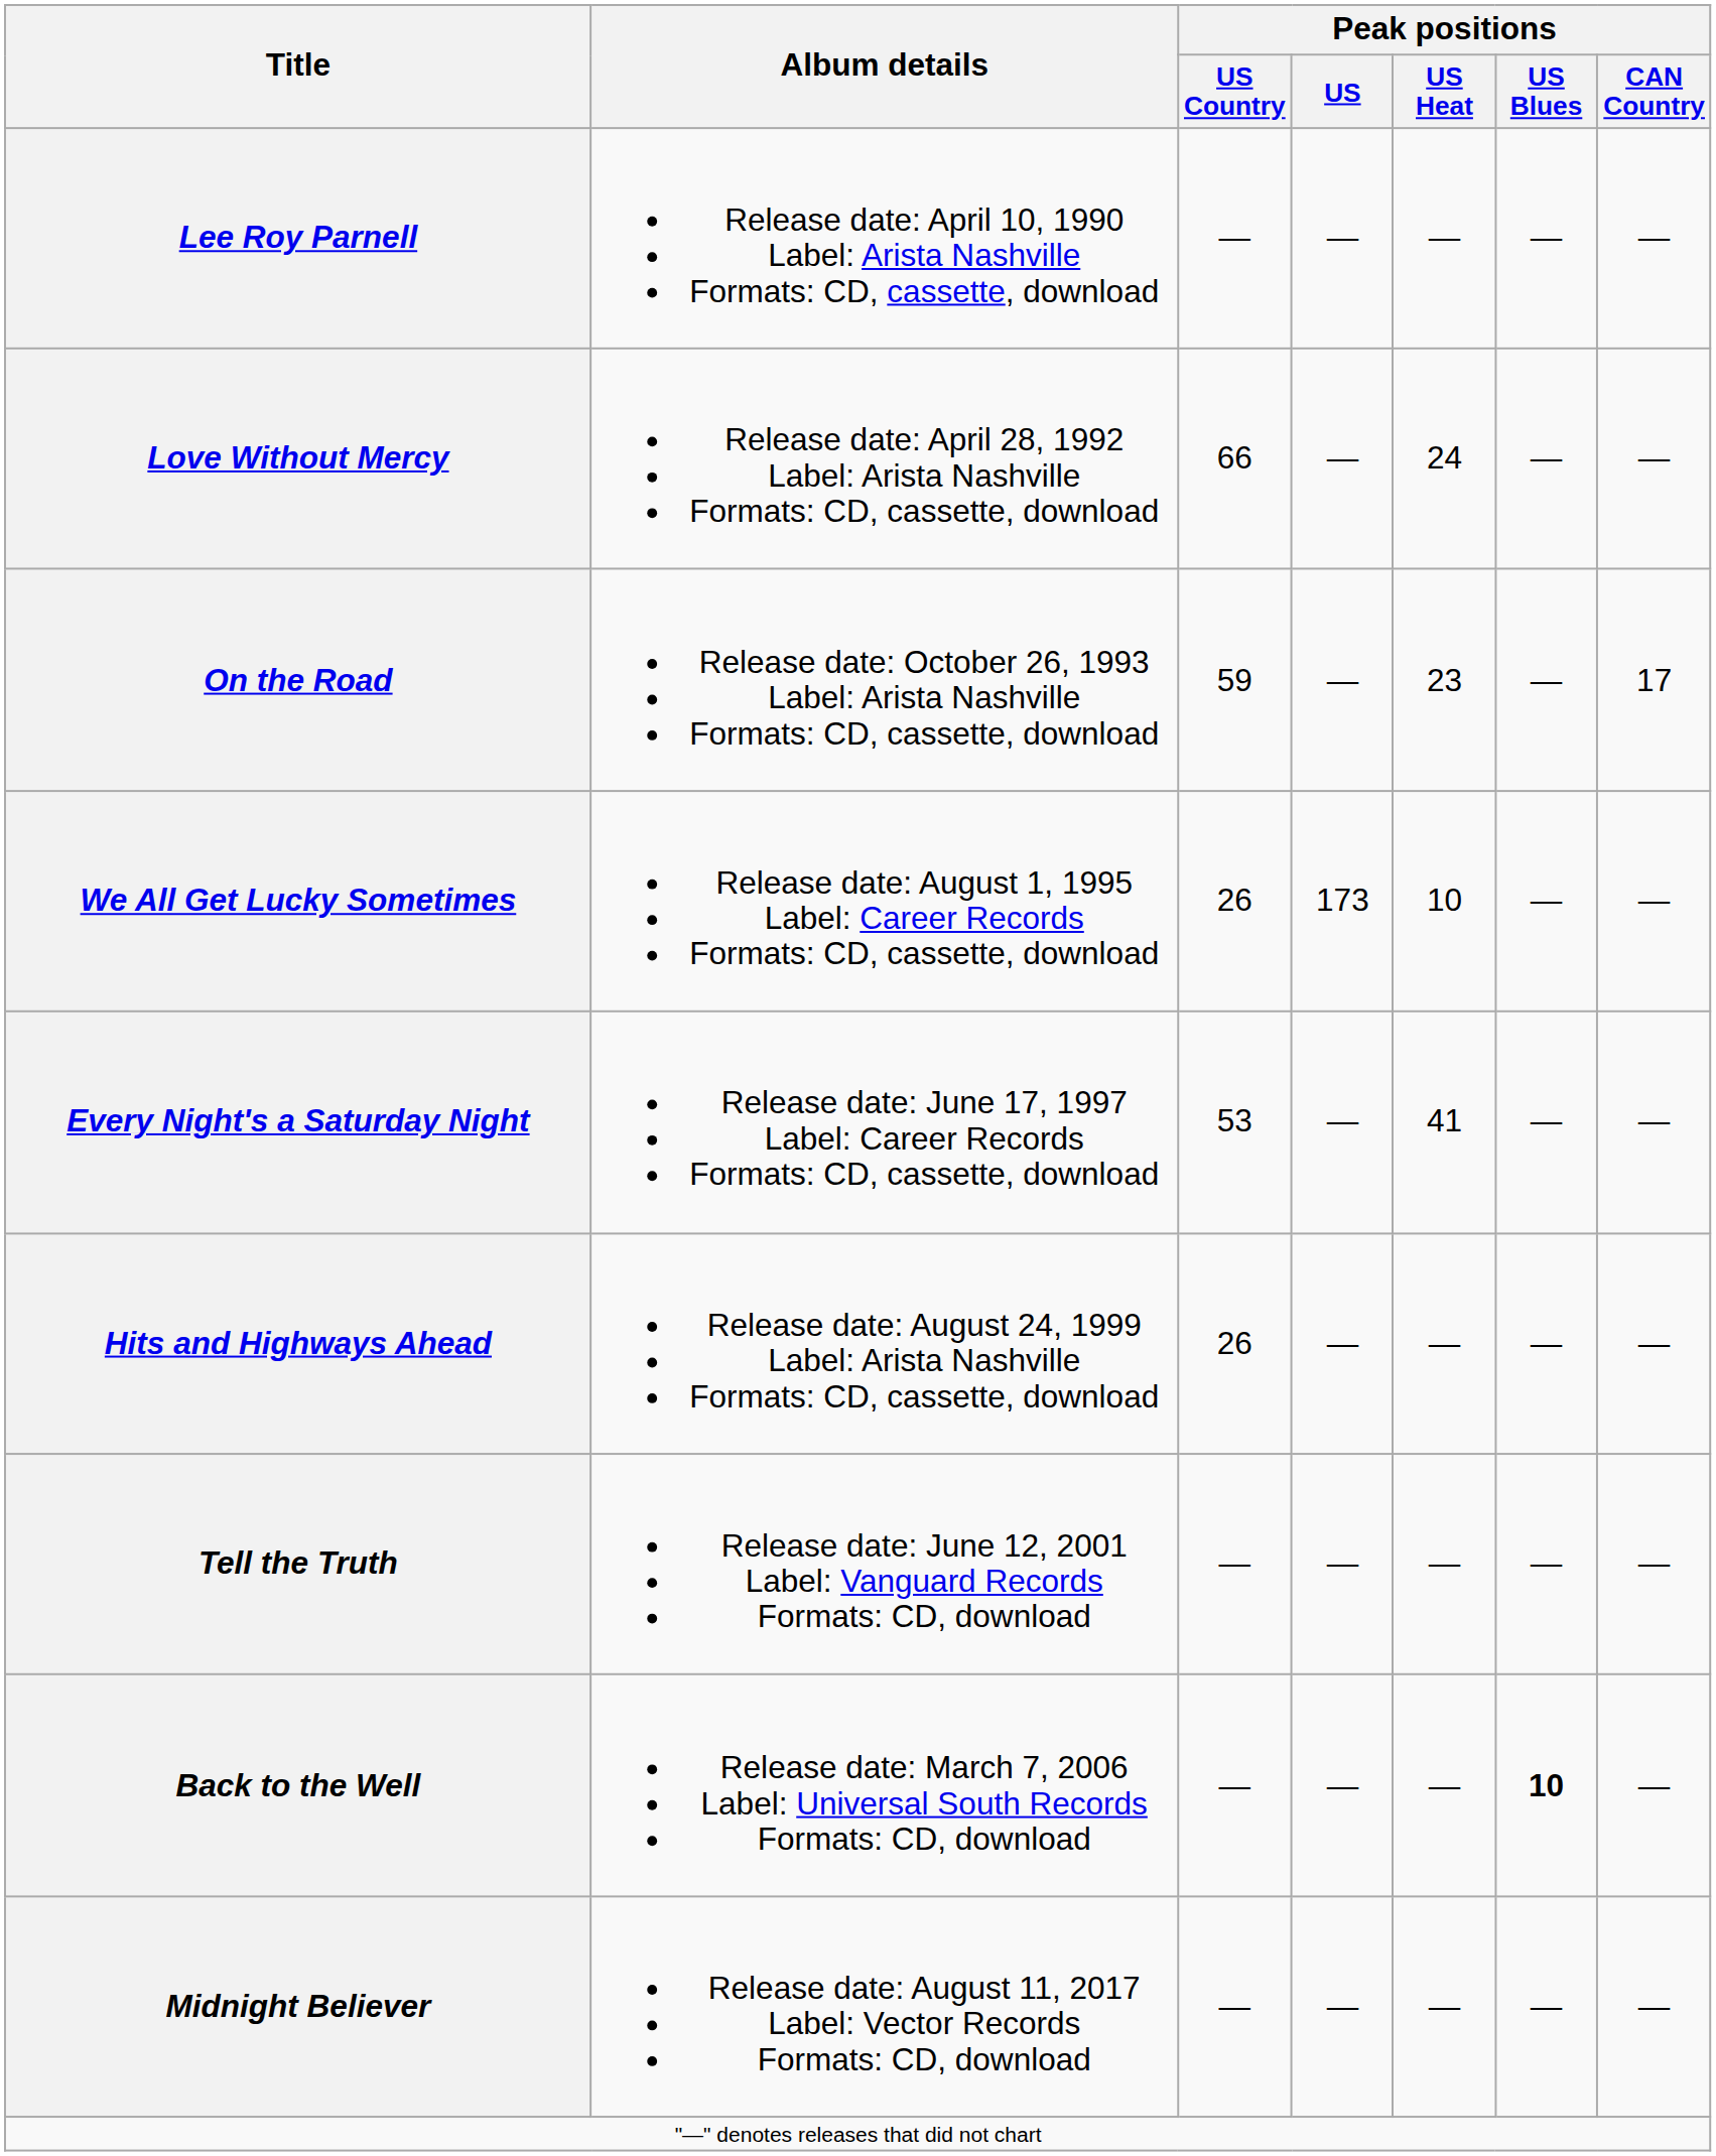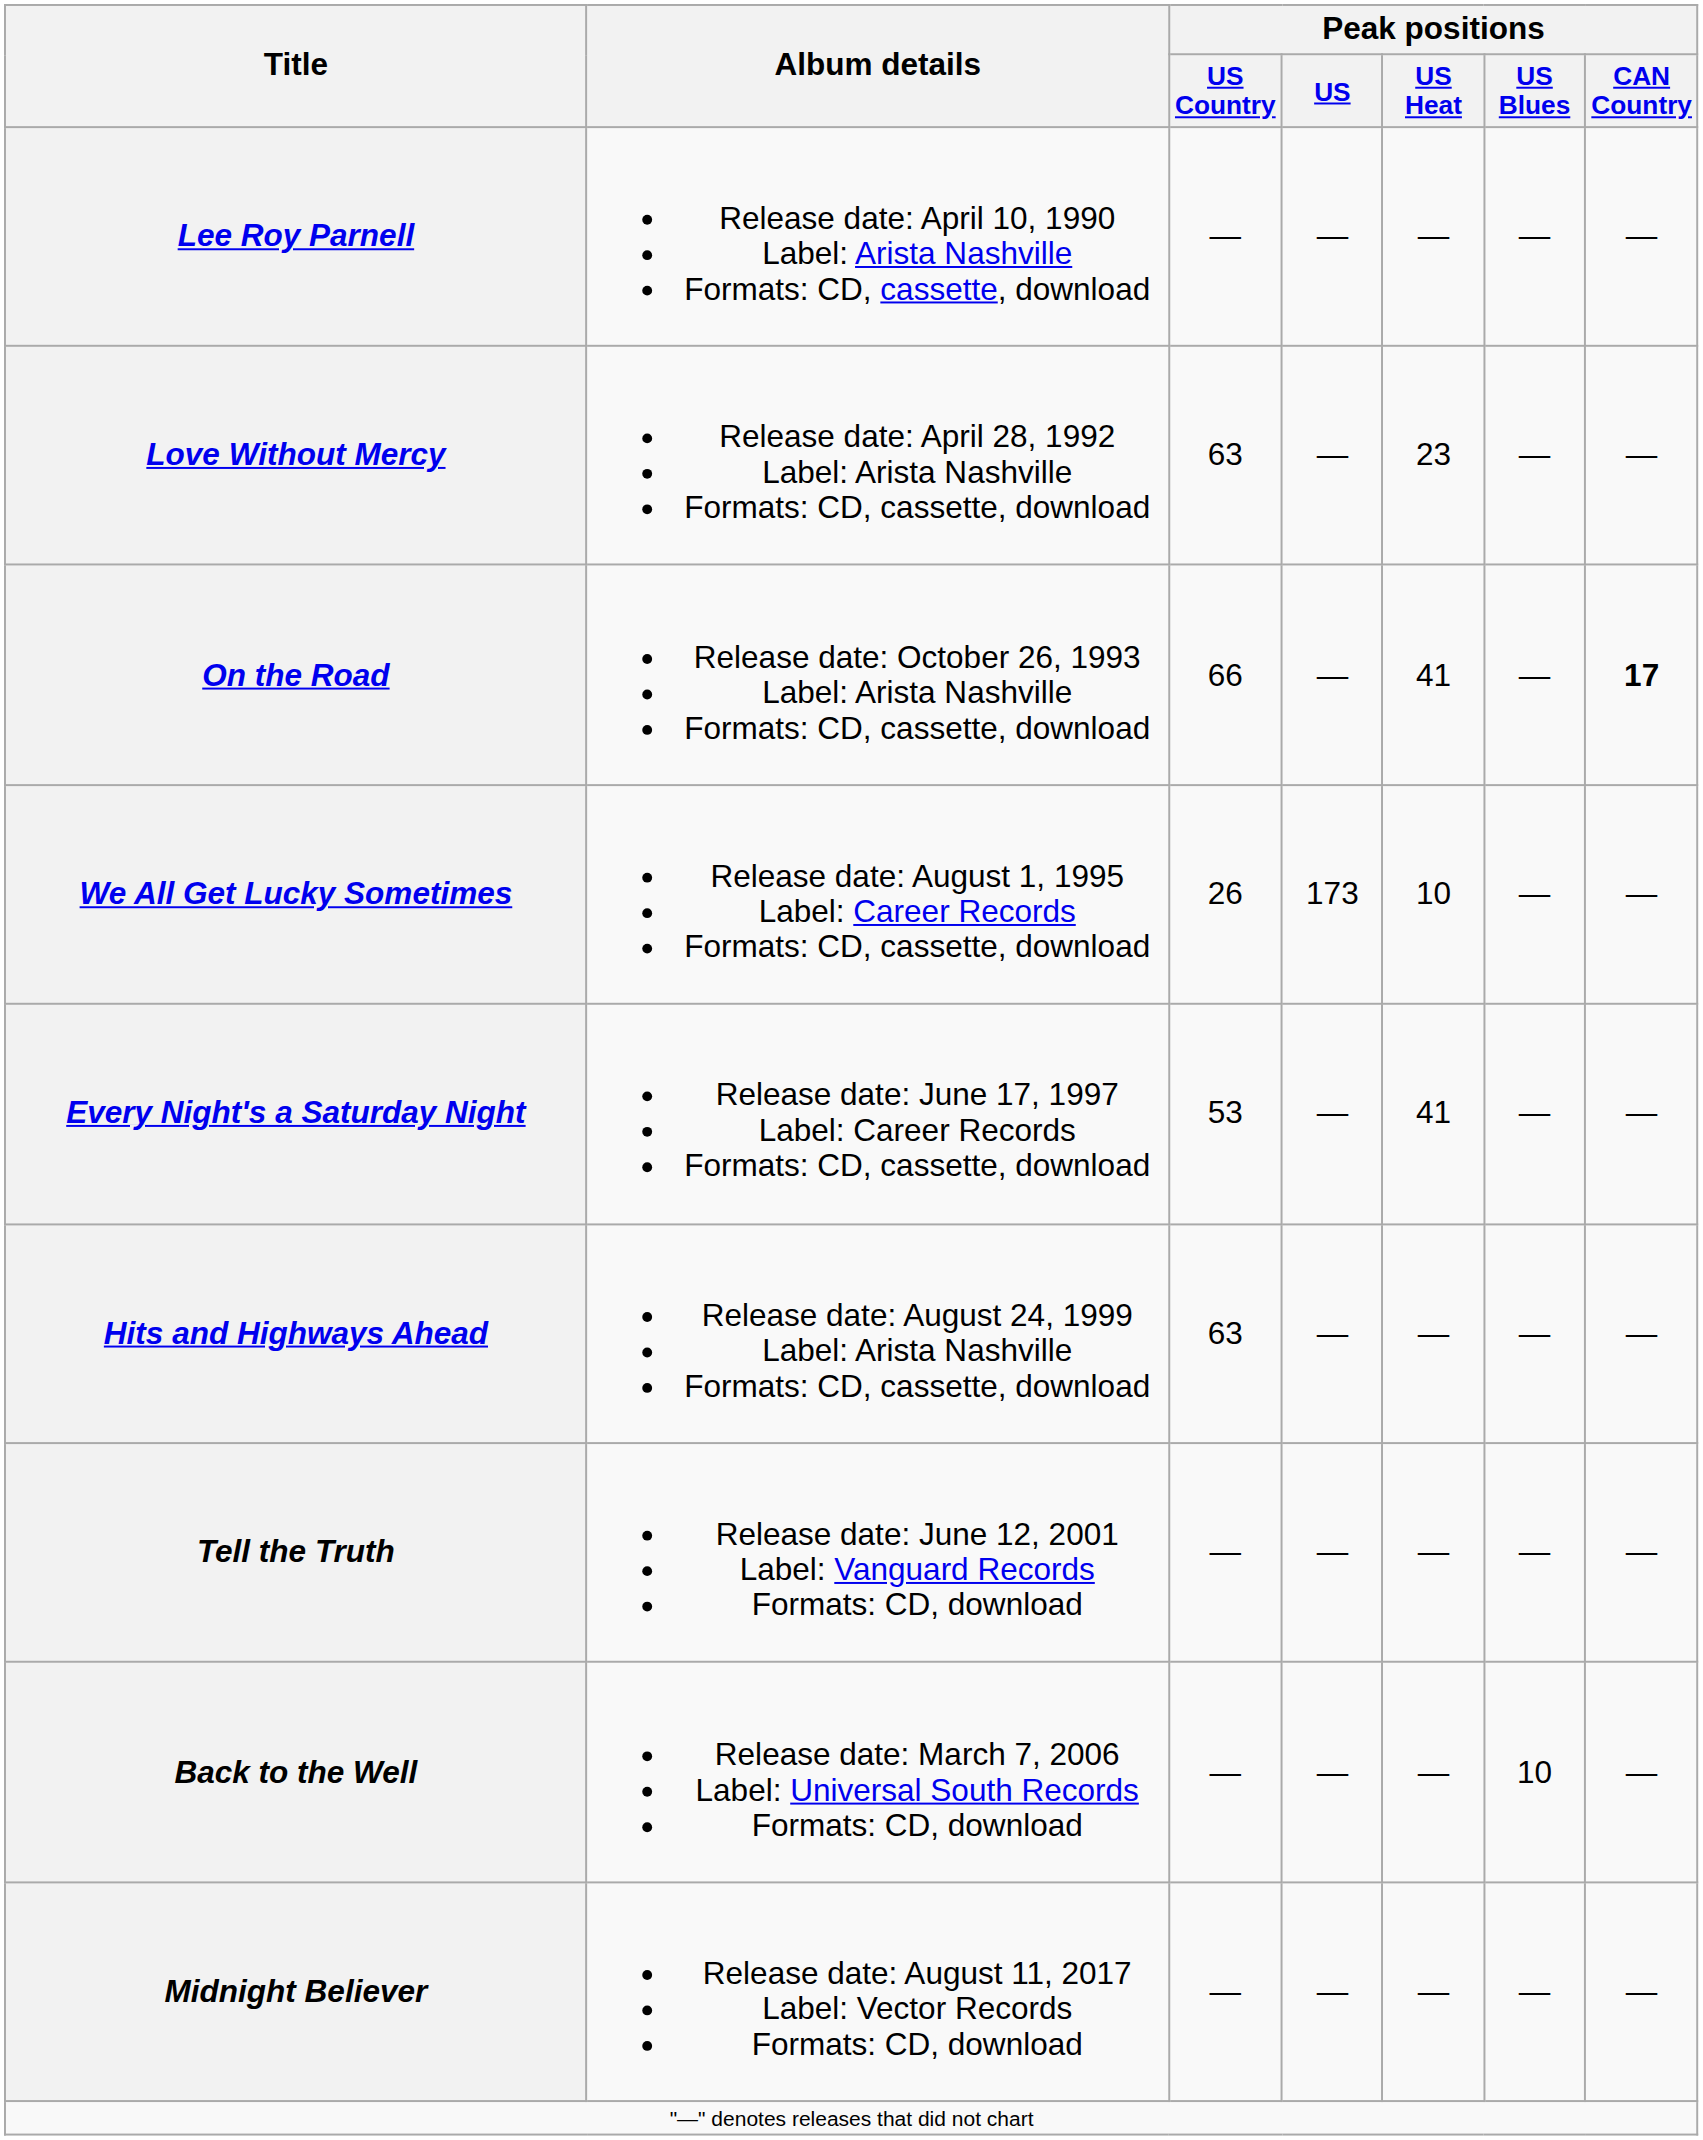 <table class="wikitable plainrowheaders" style="text-align:center;">
 <tr>
 <th rowspan="2" style="width:18em;">Title</th>
 <th rowspan="2" style="width:18em;">Album details</th>
 <th colspan="5">Peak positions</th>
 </tr>
 <tr style="font-size:smaller;">
 <th style="width:45px;"><a href='#'>US Country</a><br></th>
 <th style="width:45px;"><a href='#'>US</a><br></th>
 <th style="width:45px;"><a href='#'>US Heat</a><br></th>
 <th style="width:45px;"><a href='#'>US Blues</a><br></th>
 <th style="width:45px;"><a href='#'>CAN Country</a><br></th>
 </tr>
 <tr>
 <th scope="row"><em><a href='#'>Lee Roy Parnell</a></em></th>
 <td><br><ul><li>Release date: April 10, 1990</li><li>Label: <a href='#'>Arista Nashville</a></li><li>Formats: CD, <a href='#'>cassette</a>, download</li></ul></td>
 <td>—</td>
 <td>—</td>
 <td>—</td>
 <td>—</td>
 <td>—</td>
 </tr>
 <tr>
 <th scope="row"><em><a href='#'>Love Without Mercy</a></em></th>
 <td><br><ul><li>Release date: April 28, 1992</li><li>Label: Arista Nashville</li><li>Formats: CD, cassette, download</li></ul></td>
-<td>66</td>
+<td>63</td>
 <td>—</td>
-<td>24</td>
+<td>23</td>
 <td>—</td>
 <td>—</td>
 </tr>
 <tr>
 <th scope="row"><em><a href='#'>On the Road</a></em></th>
 <td><br><ul><li>Release date: October 26, 1993</li><li>Label: Arista Nashville</li><li>Formats: CD, cassette, download</li></ul></td>
-<td>59</td>
+<td>66</td>
 <td>—</td>
-<td>23</td>
+<td>41</td>
 <td>—</td>
-<td>17</td>
+<td><strong>17</strong></td>
 </tr>
 <tr>
 <th scope="row"><em><a href='#'>We All Get Lucky Sometimes</a></em></th>
 <td><br><ul><li>Release date: August 1, 1995</li><li>Label: <a href='#'>Career Records</a></li><li>Formats: CD, cassette, download</li></ul></td>
 <td>26</td>
 <td>173</td>
 <td>10</td>
 <td>—</td>
 <td>—</td>
 </tr>
 <tr>
 <th scope="row"><em><a href='#'>Every Night's a Saturday Night</a></em></th>
 <td><br><ul><li>Release date: June 17, 1997</li><li>Label: Career Records</li><li>Formats: CD, cassette, download</li></ul></td>
 <td>53</td>
 <td>—</td>
 <td>41</td>
 <td>—</td>
 <td>—</td>
 </tr>
 <tr>
 <th scope="row"><em><a href='#'>Hits and Highways Ahead</a></em></th>
 <td><br><ul><li>Release date: August 24, 1999</li><li>Label: Arista Nashville</li><li>Formats: CD, cassette, download</li></ul></td>
-<td>26</td>
+<td>63</td>
 <td>—</td>
 <td>—</td>
 <td>—</td>
 <td>—</td>
 </tr>
 <tr>
 <th scope="row"><em>Tell the Truth</em></th>
 <td><br><ul><li>Release date: June 12, 2001</li><li>Label: <a href='#'>Vanguard Records</a></li><li>Formats: CD, download</li></ul></td>
 <td>—</td>
 <td>—</td>
 <td>—</td>
 <td>—</td>
 <td>—</td>
 </tr>
 <tr>
 <th scope="row"><em>Back to the Well</em></th>
 <td><br><ul><li>Release date: March 7, 2006</li><li>Label: <a href='#'>Universal South Records</a></li><li>Formats: CD, download</li></ul></td>
 <td>—</td>
 <td>—</td>
 <td>—</td>
-<td><strong>10</strong></td>
+<td>10</td>
 <td>—</td>
 </tr>
 <tr>
 <th scope="row"><em>Midnight Believer</em></th>
 <td><br><ul><li>Release date: August 11, 2017</li><li>Label: Vector Records</li><li>Formats: CD, download</li></ul></td>
 <td>—</td>
 <td>—</td>
 <td>—</td>
 <td>—</td>
 <td>—</td>
 </tr>
 <tr>
 <td colspan="7" style="font-size:8pt">"—" denotes releases that did not chart</td>
 </tr>
 </table>
